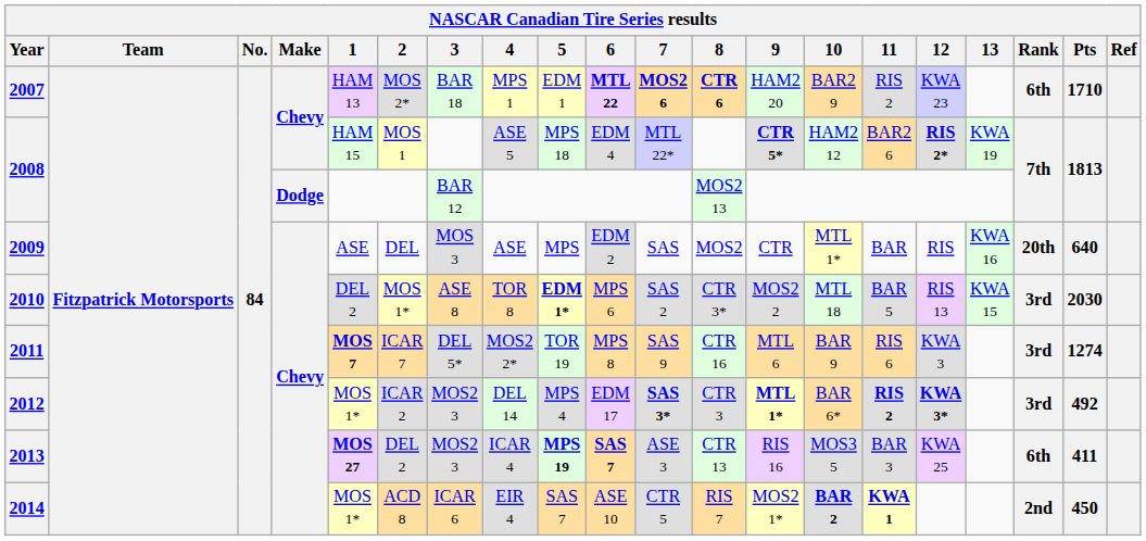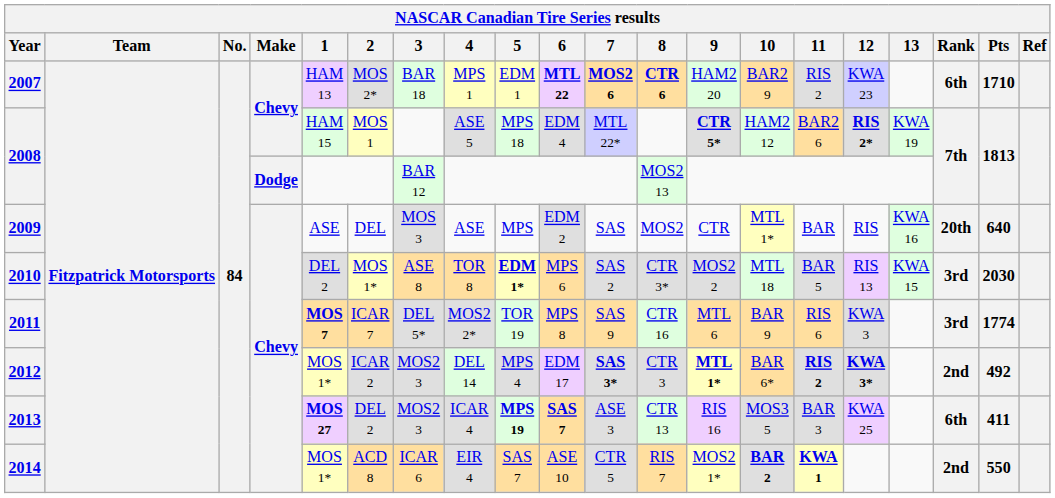 <table class="wikitable" style="text-align:center; font-size:75%">
 <tr>
 <th colspan=45><a href='#'>NASCAR Canadian Tire Series</a> results</th>
 </tr>
 <tr>
 <th>Year</th>
 <th>Team</th>
 <th>No.</th>
 <th>Make</th>
 <th>1</th>
 <th>2</th>
 <th>3</th>
 <th>4</th>
 <th>5</th>
 <th>6</th>
 <th>7</th>
 <th>8</th>
 <th>9</th>
 <th>10</th>
 <th>11</th>
 <th>12</th>
 <th>13</th>
 <th>Rank</th>
 <th>Pts</th>
 <th>Ref</th>
 </tr>
 <tr>
 <th><a href='#'>2007</a></th>
 <th rowspan=9><a href='#'>Fitzpatrick Motorsports</a></th>
 <th rowspan=9>84</th>
 <th rowspan=2><a href='#'>Chevy</a></th>
 <td style="background:#EFCFFF;"><a href='#'>HAM</a><br><small>13</small></td>
 <td style="background:#DFDFDF;"><a href='#'>MOS</a><br><small>2*</small></td>
 <td style="background:#DFFFDF;"><a href='#'>BAR</a><br><small>18</small></td>
 <td style="background:#FFFFBF;"><a href='#'>MPS</a><br><small>1</small></td>
 <td style="background:#FFFFBF;"><a href='#'>EDM</a><br><small>1</small></td>
 <td style="background:#EFCFFF;"><strong><a href='#'>MTL</a><br><small>22</small></strong></td>
 <td style="background:#FFDF9F;"><strong><a href='#'>MOS2</a><br><small>6</small></strong></td>
 <td style="background:#FFDF9F;"><strong><a href='#'>CTR</a><br><small>6</small></strong></td>
 <td style="background:#DFFFDF;"><a href='#'>HAM2</a><br><small>20</small></td>
 <td style="background:#FFDF9F;"><a href='#'>BAR2</a><br><small>9</small></td>
 <td style="background:#DFDFDF;"><a href='#'>RIS</a><br><small>2</small></td>
 <td style="background:#CFCFFF;"><a href='#'>KWA</a><br><small>23</small></td>
 <td></td>
 <th><strong>6th</strong></th>
 <th><strong>1710</strong></th>
 <th></th>
 </tr>
 <tr>
 <th rowspan=2><a href='#'>2008</a></th>
 <td style="background:#DFFFDF;"><a href='#'>HAM</a><br><small>15</small></td>
 <td style="background:#FFFFBF;"><a href='#'>MOS</a><br><small>1</small></td>
 <td colspan=1></td>
 <td style="background:#DFDFDF;"><a href='#'>ASE</a><br><small>5</small></td>
 <td style="background:#DFFFDF;"><a href='#'>MPS</a><br><small>18</small></td>
 <td style="background:#DFDFDF;"><a href='#'>EDM</a><br><small>4</small></td>
 <td style="background:#CFCFFF;"><a href='#'>MTL</a><br><small>22*</small></td>
 <td colspan=1></td>
 <td style="background:#DFDFDF;"><strong><a href='#'>CTR</a><br><small>5*</small></strong></td>
 <td style="background:#DFFFDF;"><a href='#'>HAM2</a><br><small>12</small></td>
 <td style="background:#FFDF9F;"><a href='#'>BAR2</a><br><small>6</small></td>
 <td style="background:#DFDFDF;"><strong><a href='#'>RIS</a><br><small>2*</small></strong></td>
 <td style="background:#DFFFDF;"><a href='#'>KWA</a><br><small>19</small></td>
 <th rowspan=2><strong>7th</strong></th>
 <th rowspan=2><strong>1813</strong></th>
 <th rowspan=2></th>
 </tr>
 <tr>
 <th><a href='#'>Dodge</a></th>
 <td colspan=2></td>
 <td style="background:#DFFFDF;"><a href='#'>BAR</a><br><small>12</small></td>
 <td colspan=4></td>
 <td style="background:#DFFFDF;"><a href='#'>MOS2</a><br><small>13</small></td>
 </tr>
 <tr>
 <th><a href='#'>2009</a></th>
 <th rowspan=6><a href='#'>Chevy</a></th>
 <td><a href='#'>ASE</a></td>
 <td><a href='#'>DEL</a></td>
 <td style="background:#DFDFDF;"><a href='#'>MOS</a><br><small>3</small></td>
 <td><a href='#'>ASE</a></td>
 <td><a href='#'>MPS</a></td>
 <td style="background:#DFDFDF;"><a href='#'>EDM</a><br><small>2</small></td>
 <td><a href='#'>SAS</a></td>
 <td><a href='#'>MOS2</a></td>
 <td><a href='#'>CTR</a></td>
 <td style="background:#FFFFBF;"><a href='#'>MTL</a><br><small>1*</small></td>
 <td><a href='#'>BAR</a></td>
 <td><a href='#'>RIS</a></td>
 <td style="background:#DFFFDF;"><a href='#'>KWA</a><br><small>16</small></td>
 <th><strong>20th</strong></th>
 <th><strong>640</strong></th>
 <th></th>
 </tr>
 <tr>
 <th><a href='#'>2010</a></th>
 <td style="background:#DFDFDF;"><a href='#'>DEL</a><br><small>2</small></td>
 <td style="background:#FFFFBF;"><a href='#'>MOS</a><br><small>1*</small></td>
 <td style="background:#FFDF9F;"><a href='#'>ASE</a><br><small>8</small></td>
 <td style="background:#FFDF9F;"><a href='#'>TOR</a><br><small>8</small></td>
 <td style="background:#FFFFBF;"><strong><a href='#'>EDM</a><br><small>1*</small></strong></td>
 <td style="background:#FFDF9F;"><a href='#'>MPS</a><br><small>6</small></td>
 <td style="background:#DFDFDF;"><a href='#'>SAS</a><br><small>2</small></td>
 <td style="background:#DFDFDF;"><a href='#'>CTR</a><br><small>3*</small></td>
 <td style="background:#DFDFDF;"><a href='#'>MOS2</a><br><small>2</small></td>
 <td style="background:#DFFFDF;"><a href='#'>MTL</a><br><small>18</small></td>
 <td style="background:#DFDFDF;"><a href='#'>BAR</a><br><small>5</small></td>
 <td style="background:#EFCFFF;"><a href='#'>RIS</a><br><small>13</small></td>
 <td style="background:#DFFFDF;"><a href='#'>KWA</a><br><small>15</small></td>
 <th><strong>3rd</strong></th>
 <th><strong>2030</strong></th>
 <th></th>
 </tr>
 <tr>
 <th><a href='#'>2011</a></th>
 <td style="background:#FFDF9F;"><strong><a href='#'>MOS</a><br><small>7</small></strong></td>
 <td style="background:#FFDF9F;"><a href='#'>ICAR</a><br><small>7</small></td>
 <td style="background:#DFDFDF;"><a href='#'>DEL</a><br><small>5*</small></td>
 <td style="background:#DFDFDF;"><a href='#'>MOS2</a><br><small>2*</small></td>
 <td style="background:#DFFFDF;"><a href='#'>TOR</a><br><small>19</small></td>
 <td style="background:#FFDF9F;"><a href='#'>MPS</a><br><small>8</small></td>
 <td style="background:#FFDF9F;"><a href='#'>SAS</a><br><small>9</small></td>
 <td style="background:#DFFFDF;"><a href='#'>CTR</a><br><small>16</small></td>
 <td style="background:#FFDF9F;"><a href='#'>MTL</a><br><small>6</small></td>
 <td style="background:#FFDF9F;"><a href='#'>BAR</a><br><small>9</small></td>
 <td style="background:#FFDF9F;"><a href='#'>RIS</a><br><small>6</small></td>
 <td style="background:#DFDFDF;"><a href='#'>KWA</a><br><small>3</small></td>
 <td></td>
 <th><strong>3rd</strong></th>
-<th><strong>1274</strong></th>
+<th><strong>1774</strong></th>
 <th></th>
 </tr>
 <tr>
 <th><a href='#'>2012</a></th>
 <td style="background:#FFFFBF;"><a href='#'>MOS</a><br><small>1*</small></td>
 <td style="background:#DFDFDF;"><a href='#'>ICAR</a><br><small>2</small></td>
 <td style="background:#DFDFDF;"><a href='#'>MOS2</a><br><small>3</small></td>
 <td style="background:#DFFFDF;"><a href='#'>DEL</a><br><small>14</small></td>
 <td style="background:#DFDFDF;"><a href='#'>MPS</a><br><small>4</small></td>
 <td style="background:#EFCFFF;"><a href='#'>EDM</a><br><small>17</small></td>
 <td style="background:#DFDFDF;"><strong><a href='#'>SAS</a><br><small>3*</small></strong></td>
 <td style="background:#DFDFDF;"><a href='#'>CTR</a><br><small>3</small></td>
 <td style="background:#FFFFBF;"><strong><a href='#'>MTL</a><br><small>1*</small></strong></td>
 <td style="background:#FFDF9F;"><a href='#'>BAR</a><br><small>6*</small></td>
 <td style="background:#DFDFDF;"><strong><a href='#'>RIS</a><br><small>2</small></strong></td>
 <td style="background:#DFDFDF;"><strong><a href='#'>KWA</a><br><small>3*</small></strong></td>
 <td></td>
-<th><strong>3rd</strong></th>
+<th><strong>2nd</strong></th>
 <th><strong>492</strong></th>
 <th></th>
 </tr>
 <tr>
 <th><a href='#'>2013</a></th>
 <td style="background:#EFCFFF;"><strong><a href='#'>MOS</a><br><small>27</small></strong></td>
 <td style="background:#DFDFDF;"><a href='#'>DEL</a><br><small>2</small></td>
 <td style="background:#DFDFDF;"><a href='#'>MOS2</a><br><small>3</small></td>
 <td style="background:#DFDFDF;"><a href='#'>ICAR</a><br><small>4</small></td>
 <td style="background:#DFFFDF;"><strong><a href='#'>MPS</a><br><small>19</small></strong></td>
 <td style="background:#FFDF9F;"><strong><a href='#'>SAS</a><br><small>7</small></strong></td>
 <td style="background:#DFDFDF;"><a href='#'>ASE</a><br><small>3</small></td>
 <td style="background:#DFFFDF;"><a href='#'>CTR</a><br><small>13</small></td>
 <td style="background:#EFCFFF;"><a href='#'>RIS</a><br><small>16</small></td>
 <td style="background:#DFDFDF;"><a href='#'>MOS3</a><br><small>5</small></td>
 <td style="background:#DFDFDF;"><a href='#'>BAR</a><br><small>3</small></td>
 <td style="background:#EFCFFF;"><a href='#'>KWA</a><br><small>25</small></td>
 <td></td>
 <th><strong>6th</strong></th>
 <th><strong>411</strong></th>
 <th></th>
 </tr>
 <tr>
 <th><a href='#'>2014</a></th>
 <td style="background:#FFFFBF;"><a href='#'>MOS</a><br><small>1*</small></td>
 <td style="background:#FFDF9F;"><a href='#'>ACD</a><br><small>8</small></td>
 <td style="background:#FFDF9F;"><a href='#'>ICAR</a><br><small>6</small></td>
 <td style="background:#DFDFDF;"><a href='#'>EIR</a><br><small>4</small></td>
 <td style="background:#FFDF9F;"><a href='#'>SAS</a><br><small>7</small></td>
 <td style="background:#FFDF9F;"><a href='#'>ASE</a><br><small>10</small></td>
 <td style="background:#DFDFDF;"><a href='#'>CTR</a><br><small>5</small></td>
 <td style="background:#FFDF9F;"><a href='#'>RIS</a><br><small>7</small></td>
 <td style="background:#FFFFBF;"><a href='#'>MOS2</a><br><small>1*</small></td>
 <td style="background:#DFDFDF;"><strong><a href='#'>BAR</a><br><small>2</small></strong></td>
 <td style="background:#FFFFBF;"><strong><a href='#'>KWA</a><br><small>1</small></strong></td>
 <td></td>
 <td></td>
 <th><strong>2nd</strong></th>
-<th><strong>450</strong></th>
+<th><strong>550</strong></th>
 <th></th>
 </tr>
 </table>
